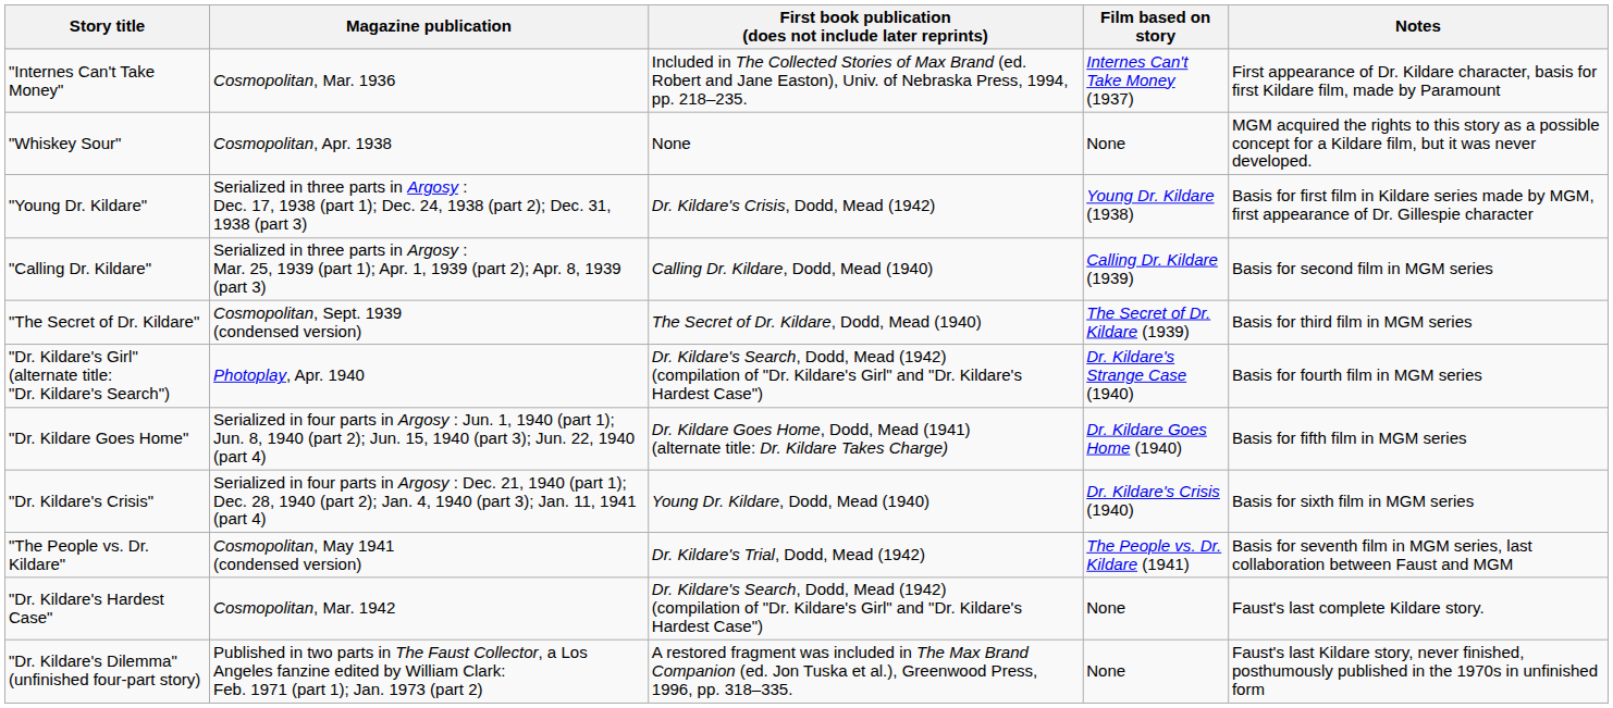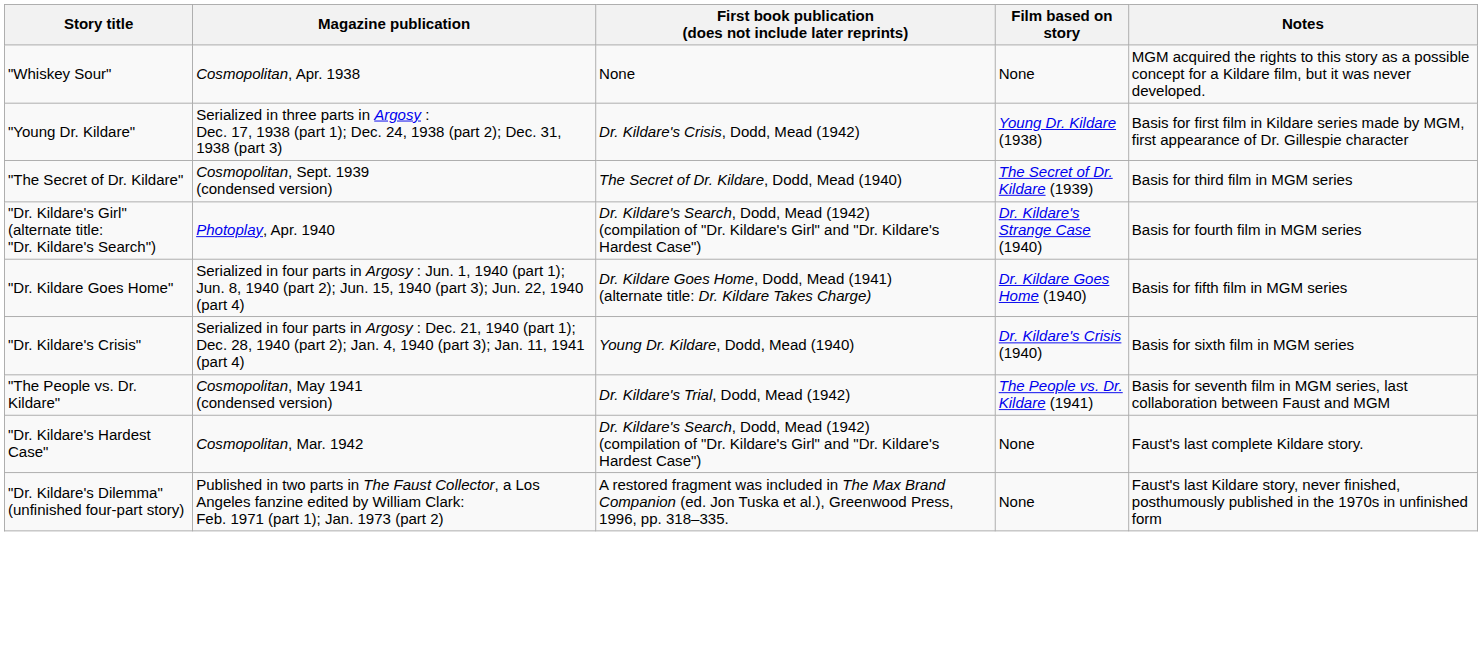 <table class="wikitable">
 <tr>
 <th>Story title</th>
 <th>Magazine publication</th>
 <th>First book publication<br>(does not include later reprints)</th>
 <th>Film based on story</th>
 <th>Notes</th>
-</tr>
-<tr>
-<td>"Internes Can't Take Money"</td>
-<td><em>Cosmopolitan</em>, Mar. 1936</td>
-<td>Included in <em>The Collected Stories of Max Brand</em> (ed. Robert and Jane Easton), Univ. of Nebraska Press, 1994, pp. 218–235.</td>
-<td><em><a href='#'>Internes Can't Take Money</a></em> (1937)</td>
-<td>First appearance of Dr. Kildare character, basis for first Kildare film, made by Paramount</td>
 </tr>
 <tr>
 <td>"Whiskey Sour"</td>
 <td><em>Cosmopolitan</em>, Apr. 1938</td>
 <td>None</td>
 <td>None</td>
 <td>MGM acquired the rights to this story as a possible concept for a Kildare film, but it was never developed.</td>
 </tr>
 <tr>
 <td>"Young Dr. Kildare"</td>
 <td>Serialized in three parts in <em><a href='#'>Argosy</a></em> :<br>Dec. 17, 1938 (part 1); Dec. 24, 1938 (part 2); Dec. 31, 1938 (part 3)</td>
 <td><em>Dr. Kildare's Crisis</em>, Dodd, Mead (1942)</td>
 <td><em><a href='#'>Young Dr. Kildare</a></em> (1938)</td>
 <td>Basis for first film in Kildare series made by MGM, first appearance of Dr. Gillespie character</td>
-</tr>
-<tr>
-<td>"Calling Dr. Kildare"</td>
-<td>Serialized in three parts in <em>Argosy</em> :<br>Mar. 25, 1939 (part 1); Apr. 1, 1939 (part 2); Apr. 8, 1939 (part 3)</td>
-<td><em>Calling Dr. Kildare</em>, Dodd, Mead (1940)</td>
-<td><em><a href='#'>Calling Dr. Kildare</a></em> (1939)</td>
-<td>Basis for second film in MGM series</td>
 </tr>
 <tr>
 <td>"The Secret of Dr. Kildare"</td>
 <td><em>Cosmopolitan</em>, Sept. 1939<br>(condensed version)</td>
 <td><em>The Secret of Dr. Kildare</em>, Dodd, Mead (1940)</td>
 <td><em><a href='#'>The Secret of Dr. Kildare</a></em> (1939)</td>
 <td>Basis for third film in MGM series</td>
 </tr>
 <tr>
 <td>"Dr. Kildare's Girl"<br>(alternate title:<br>"Dr. Kildare's Search")</td>
 <td><em><a href='#'>Photoplay</a></em>, Apr. 1940</td>
 <td><em>Dr. Kildare's Search</em>, Dodd, Mead (1942)<br>(compilation of "Dr. Kildare's Girl" and "Dr. Kildare's Hardest Case")</td>
 <td><em><a href='#'>Dr. Kildare's Strange Case</a></em> (1940)</td>
 <td>Basis for fourth film in MGM series</td>
 </tr>
 <tr>
 <td>"Dr. Kildare Goes Home"</td>
 <td>Serialized in four parts in <em>Argosy</em> : Jun. 1, 1940 (part 1); Jun. 8, 1940 (part 2); Jun. 15, 1940 (part 3); Jun. 22, 1940 (part 4)</td>
 <td><em>Dr. Kildare Goes Home</em>, Dodd, Mead (1941)<br>(alternate title: <em>Dr. Kildare Takes Charge)</em></td>
 <td><em><a href='#'>Dr. Kildare Goes Home</a></em> (1940)</td>
 <td>Basis for fifth film in MGM series</td>
 </tr>
 <tr>
 <td>"Dr. Kildare's Crisis"</td>
 <td>Serialized in four parts in <em>Argosy</em> : Dec. 21, 1940 (part 1); Dec. 28, 1940 (part 2); Jan. 4, 1940 (part 3); Jan. 11, 1941 (part 4)</td>
 <td><em>Young Dr. Kildare</em>, Dodd, Mead (1940)</td>
 <td><em><a href='#'>Dr. Kildare's Crisis</a></em> (1940)</td>
 <td>Basis for sixth film in MGM series</td>
 </tr>
 <tr>
 <td>"The People vs. Dr. Kildare"</td>
 <td><em>Cosmopolitan</em>, May 1941<br>(condensed version)</td>
 <td><em>Dr. Kildare's Trial</em>, Dodd, Mead (1942)</td>
 <td><em><a href='#'>The People vs. Dr. Kildare</a></em> (1941)</td>
 <td>Basis for seventh film in MGM series, last collaboration between Faust and MGM</td>
 </tr>
 <tr>
 <td>"Dr. Kildare's Hardest Case"</td>
 <td><em>Cosmopolitan</em>, Mar. 1942</td>
 <td><em>Dr. Kildare's Search</em>, Dodd, Mead (1942)<br>(compilation of "Dr. Kildare's Girl" and "Dr. Kildare's Hardest Case")</td>
 <td>None</td>
 <td>Faust's last complete Kildare story.</td>
 </tr>
 <tr>
 <td>"Dr. Kildare's Dilemma" (unfinished four-part story)</td>
 <td>Published in two parts in <em>The Faust Collector</em>, a Los Angeles fanzine edited by William Clark:<br>Feb. 1971 (part 1); Jan. 1973 (part 2)</td>
 <td>A restored fragment was included in <em>The Max Brand Companion</em> (ed. Jon Tuska et al.), Greenwood Press, 1996, pp. 318–335.</td>
 <td>None</td>
 <td>Faust's last Kildare story, never finished, posthumously published in the 1970s in unfinished form</td>
 </tr>
 </table>
